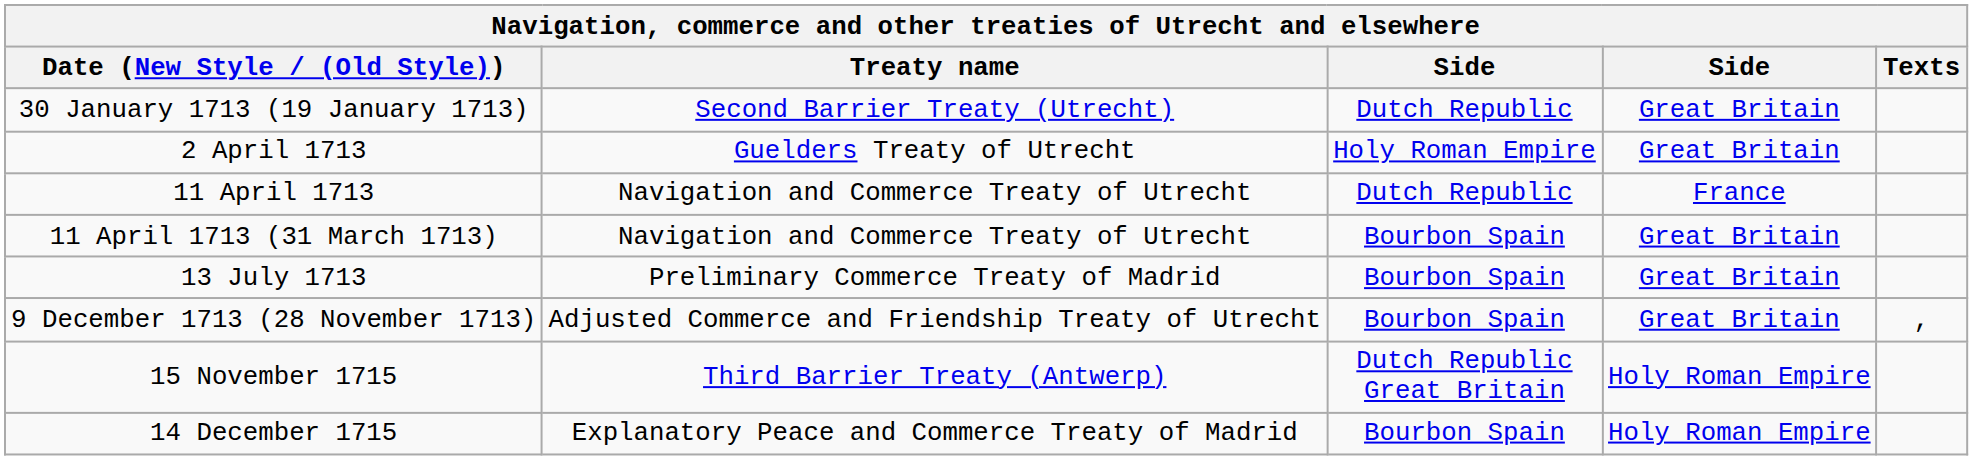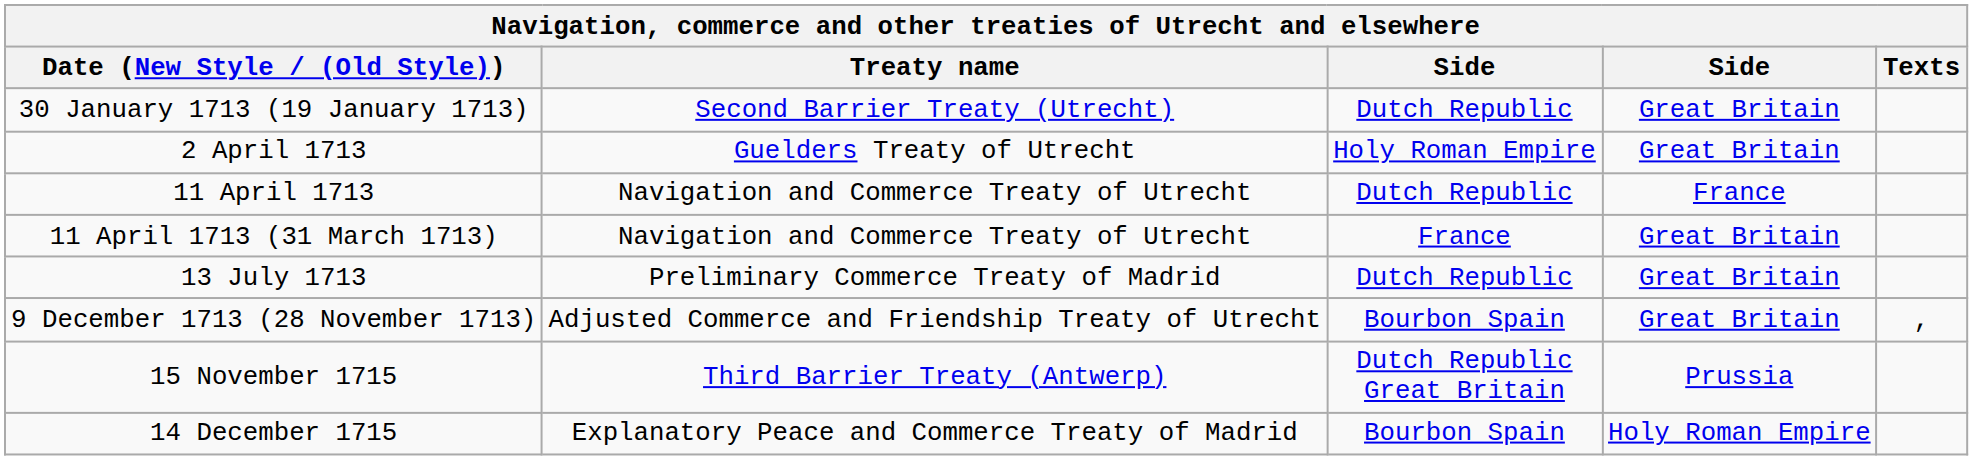 <table class="wikitable" style="text-align:center;">
 <tr>
 <th colspan="6" align="center">Navigation, commerce and other treaties of Utrecht and elsewhere</th>
 </tr>
 <tr>
 <th>Date (<a href='#'>New Style / (Old Style)</a>)</th>
 <th>Treaty name</th>
 <th>Side</th>
 <th>Side</th>
 <th>Texts</th>
 </tr>
 <tr>
 <td>30 January 1713 (19 January 1713)</td>
 <td><a href='#'>Second Barrier Treaty (Utrecht)</a></td>
 <td><a href='#'>Dutch Republic</a></td>
 <td><a href='#'>Great Britain</a></td>
 <td></td>
 </tr>
 <tr>
 <td>2 April 1713</td>
 <td><a href='#'>Guelders</a> Treaty of Utrecht</td>
 <td><a href='#'>Holy Roman Empire</a></td>
 <td><a href='#'>Great Britain</a></td>
 <td></td>
 </tr>
 <tr>
 <td>11 April 1713</td>
 <td>Navigation and Commerce Treaty of Utrecht</td>
 <td><a href='#'>Dutch Republic</a></td>
 <td><a href='#'>France</a></td>
 <td></td>
 </tr>
 <tr>
 <td>11 April 1713 (31 March 1713)</td>
 <td>Navigation and Commerce Treaty of Utrecht</td>
-<td><a href='#'>Bourbon Spain</a></td>
+<td><a href='#'>France</a></td>
 <td><a href='#'>Great Britain</a></td>
 <td></td>
 </tr>
 <tr>
 <td>13 July 1713</td>
 <td>Preliminary Commerce Treaty of Madrid</td>
-<td><a href='#'>Bourbon Spain</a></td>
+<td><a href='#'>Dutch Republic</a></td>
 <td><a href='#'>Great Britain</a></td>
 <td></td>
 </tr>
 <tr>
 <td>9 December 1713 (28 November 1713)</td>
 <td>Adjusted Commerce and Friendship Treaty of Utrecht</td>
 <td><a href='#'>Bourbon Spain</a></td>
 <td><a href='#'>Great Britain</a></td>
 <td>, </td>
 </tr>
 <tr>
 <td>15 November 1715</td>
 <td><a href='#'>Third Barrier Treaty (Antwerp)</a></td>
 <td><a href='#'>Dutch Republic</a><br><a href='#'>Great Britain</a></td>
-<td><a href='#'>Holy Roman Empire</a></td>
+<td><a href='#'>Prussia</a></td>
 <td></td>
 </tr>
 <tr>
 <td>14 December 1715</td>
 <td>Explanatory Peace and Commerce Treaty of Madrid</td>
 <td><a href='#'>Bourbon Spain</a></td>
 <td><a href='#'>Holy Roman Empire</a></td>
 <td></td>
 </tr>
 </table>
